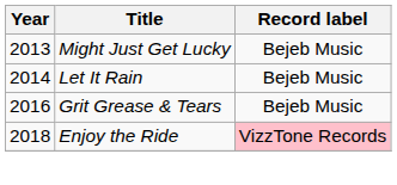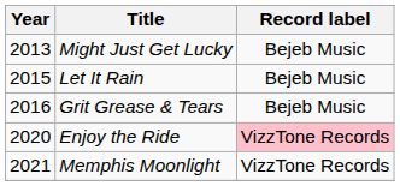 <table class="wikitable sortable">
 <tr>
 <th>Year</th>
 <th>Title</th>
 <th>Record label</th>
 </tr>
 <tr>
 <td>2013</td>
 <td><em>Might Just Get Lucky</em></td>
 <td style="text-align:center;">Bejeb Music</td>
 </tr>
 <tr>
-<td>2014</td>
+<td>2015</td>
 <td><em>Let It Rain</em></td>
 <td style="text-align:center;">Bejeb Music</td>
 </tr>
 <tr>
 <td>2016</td>
 <td><em>Grit Grease & Tears</em></td>
 <td style="text-align:center;">Bejeb Music</td>
 </tr>
 <tr>
-<td>2018</td>
+<td>2020</td>
 <td><em>Enjoy the Ride</em></td>
 <td style="background: pink; text-align:center;">VizzTone Records</td>
 </tr>
 <tr>
+<td>2021</td>
+<td><em>Memphis Moonlight</em></td>
+<td style="text-align:center;">VizzTone Records</td>
+</tr>
+<tr>
 </tr>
 </table>
